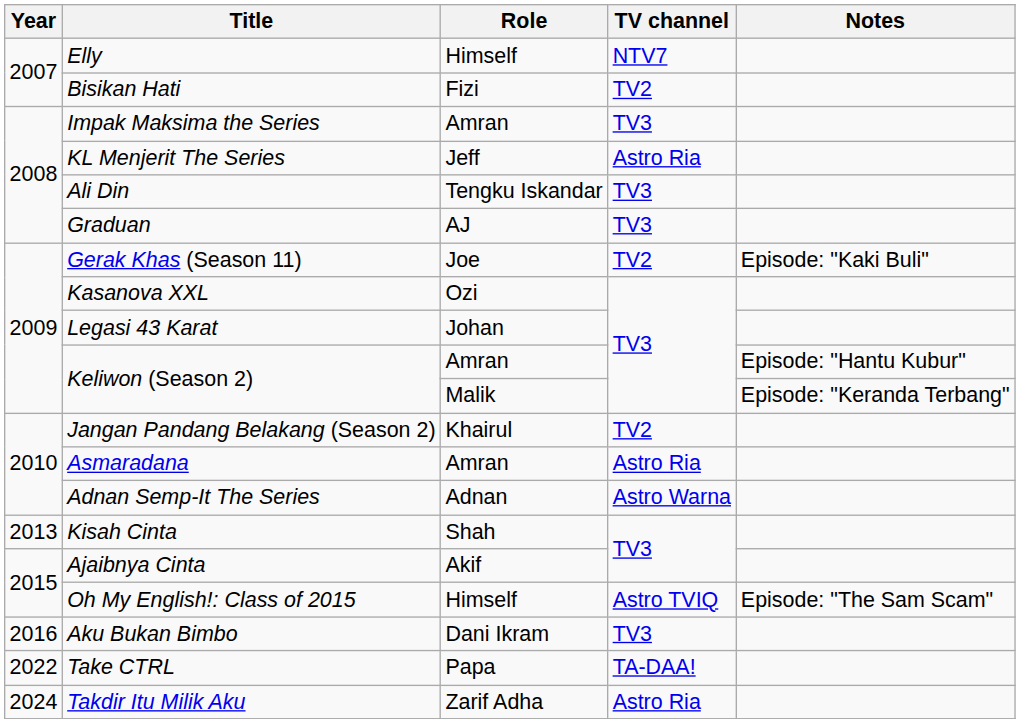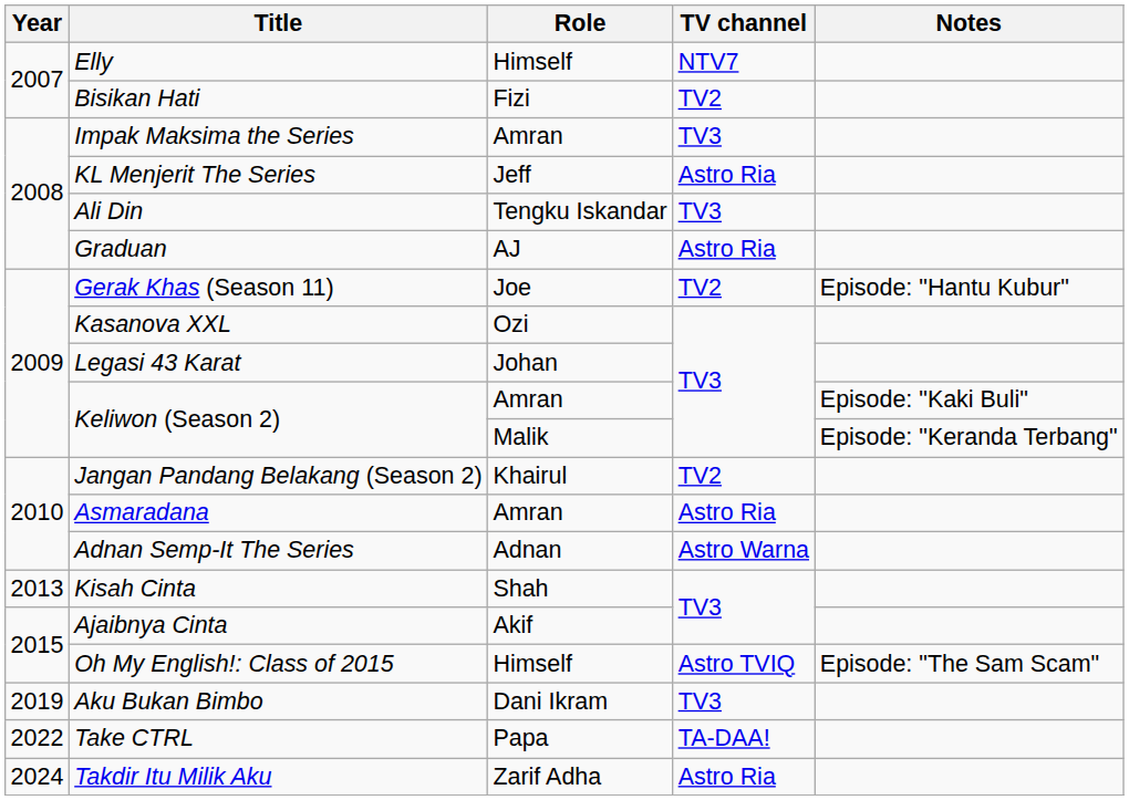 <table class="wikitable">
 <tr>
 <th>Year</th>
 <th>Title</th>
 <th>Role</th>
 <th>TV channel</th>
 <th>Notes</th>
 </tr>
 <tr>
 <td rowspan="2">2007</td>
 <td><em>Elly</em></td>
 <td>Himself</td>
 <td><a href='#'>NTV7</a></td>
 <td></td>
 </tr>
 <tr>
 <td><em>Bisikan Hati</em></td>
 <td>Fizi</td>
 <td><a href='#'>TV2</a></td>
 <td></td>
 </tr>
 <tr>
 <td rowspan="4">2008</td>
 <td><em>Impak Maksima the Series</em></td>
 <td>Amran</td>
 <td><a href='#'>TV3</a></td>
 <td></td>
 </tr>
 <tr>
 <td><em>KL Menjerit The Series</em></td>
 <td>Jeff</td>
 <td><a href='#'>Astro Ria</a></td>
 <td></td>
 </tr>
 <tr>
 <td><em>Ali Din</em></td>
 <td>Tengku Iskandar</td>
 <td><a href='#'>TV3</a></td>
 <td></td>
 </tr>
 <tr>
 <td><em>Graduan</em></td>
 <td>AJ</td>
-<td><a href='#'>TV3</a></td>
+<td><a href='#'>Astro Ria</a></td>
 <td></td>
 </tr>
 <tr>
 <td rowspan="5">2009</td>
 <td><em><a href='#'>Gerak Khas</a></em> (Season 11)</td>
 <td>Joe</td>
 <td><a href='#'>TV2</a></td>
-<td>Episode: "Kaki Buli"</td>
+<td>Episode: "Hantu Kubur"</td>
 </tr>
 <tr>
 <td><em>Kasanova XXL</em></td>
 <td>Ozi</td>
 <td rowspan="4"><a href='#'>TV3</a></td>
 <td></td>
 </tr>
 <tr>
 <td><em>Legasi 43 Karat</em></td>
 <td>Johan</td>
 <td></td>
 </tr>
 <tr>
 <td rowspan="2"><em>Keliwon</em> (Season 2)</td>
 <td>Amran</td>
-<td>Episode: "Hantu Kubur"</td>
+<td>Episode: "Kaki Buli"</td>
 </tr>
 <tr>
 <td>Malik</td>
 <td>Episode: "Keranda Terbang"</td>
 </tr>
 <tr>
 <td rowspan="3">2010</td>
 <td><em>Jangan Pandang Belakang</em> (Season 2)</td>
 <td>Khairul</td>
 <td><a href='#'>TV2</a></td>
 <td></td>
 </tr>
 <tr>
 <td><em><a href='#'>Asmaradana</a></em></td>
 <td>Amran</td>
 <td><a href='#'>Astro Ria</a></td>
 <td></td>
 </tr>
 <tr>
 <td><em>Adnan Semp-It The Series</em></td>
 <td>Adnan</td>
 <td><a href='#'>Astro Warna</a></td>
 <td></td>
 </tr>
 <tr>
 <td>2013</td>
 <td><em>Kisah Cinta</em></td>
 <td>Shah</td>
 <td rowspan="2"><a href='#'>TV3</a></td>
 <td></td>
 </tr>
 <tr>
 <td rowspan="2">2015</td>
 <td><em>Ajaibnya Cinta</em></td>
 <td>Akif</td>
 <td></td>
 </tr>
 <tr>
 <td><em>Oh My English!: Class of 2015</em></td>
 <td>Himself</td>
 <td><a href='#'>Astro TVIQ</a></td>
 <td>Episode: "The Sam Scam"</td>
 </tr>
 <tr>
-<td>2016</td>
+<td>2019</td>
 <td><em>Aku Bukan Bimbo</em></td>
 <td>Dani Ikram</td>
 <td><a href='#'>TV3</a></td>
 <td></td>
 </tr>
 <tr>
 <td>2022</td>
 <td><em>Take CTRL</em></td>
 <td>Papa</td>
 <td><a href='#'>TA-DAA!</a></td>
 <td></td>
 </tr>
 <tr>
 <td>2024</td>
 <td><em><a href='#'>Takdir Itu Milik Aku</a></em></td>
 <td>Zarif Adha</td>
 <td><a href='#'>Astro Ria</a></td>
 <td></td>
 </tr>
 <tr>
 </tr>
 </table>
